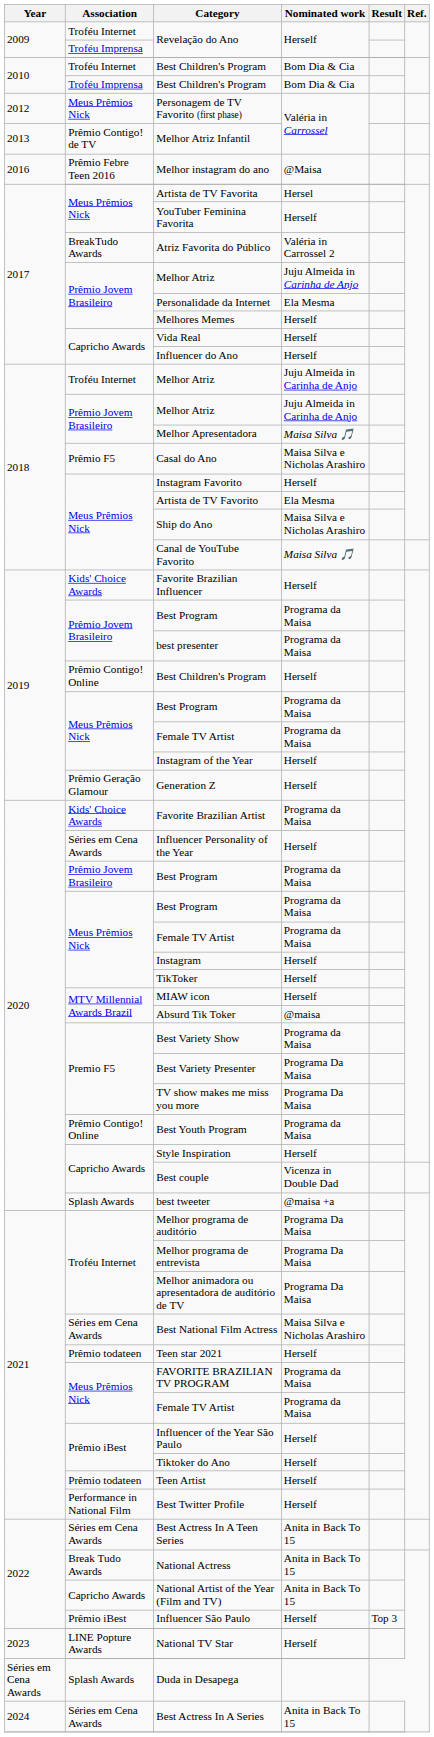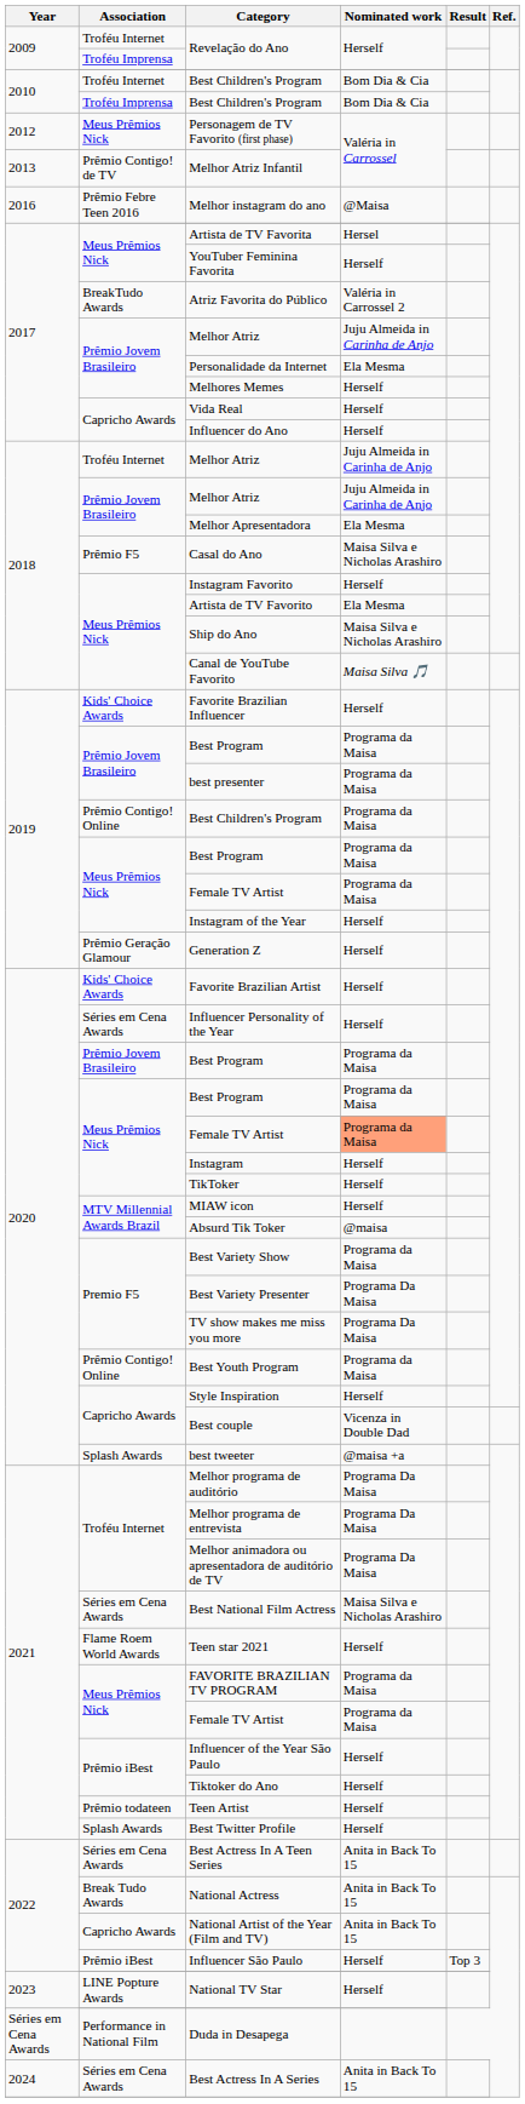 <table class="wikitable">
 <tr>
 <th>Year</th>
 <th>Association</th>
 <th>Category</th>
 <th>Nominated work</th>
 <th>Result</th>
 <th>Ref.</th>
 </tr>
 <tr>
 <td rowspan="2">2009</td>
 <td>Troféu Internet</td>
 <td rowspan="2">Revelação do Ano</td>
 <td rowspan="2">Herself</td>
 <td></td>
 <td rowspan="2"></td>
 </tr>
 <tr>
 <td><a href='#'>Troféu Imprensa</a></td>
 <td></td>
 </tr>
 <tr>
 <td rowspan="3">2010</td>
 </tr>
 <tr>
 <td>Troféu Internet</td>
 <td>Best Children's Program</td>
 <td>Bom Dia & Cia</td>
 <td></td>
 </tr>
 <tr>
 <td><a href='#'>Troféu Imprensa</a></td>
 <td>Best Children's Program</td>
 <td>Bom Dia & Cia</td>
 <td></td>
 </tr>
 <tr>
 <td>2012</td>
 <td><a href='#'>Meus Prêmios Nick</a></td>
 <td>Personagem de TV Favorito <small>(first phase)</small></td>
 <td rowspan="2">Valéria in <em><a href='#'>Carrossel</a></em></td>
 <td></td>
 <td></td>
 </tr>
 <tr>
 <td>2013</td>
 <td>Prêmio Contigo! de TV</td>
 <td>Melhor Atriz Infantil</td>
 <td></td>
 <td></td>
 </tr>
 <tr>
 <td>2016</td>
 <td>Prêmio Febre Teen 2016</td>
 <td>Melhor instagram do ano</td>
 <td>@Maisa</td>
 <td></td>
 <td></td>
 </tr>
 <tr>
 <td rowspan="9">2017</td>
 </tr>
 <tr>
 <td rowspan="2"><a href='#'>Meus Prêmios Nick</a></td>
 <td>Artista de TV Favorita</td>
 <td>Hersel</td>
 <td></td>
 </tr>
 <tr>
 <td>YouTuber Feminina Favorita</td>
 <td>Herself</td>
 <td></td>
 </tr>
 <tr>
 <td>BreakTudo Awards</td>
 <td>Atriz Favorita do Público</td>
 <td>Valéria in Carrossel 2</td>
 <td></td>
 </tr>
 <tr>
 <td rowspan="3"><a href='#'>Prêmio Jovem Brasileiro</a></td>
 <td>Melhor Atriz</td>
 <td>Juju Almeida in <em><a href='#'>Carinha de Anjo</a></em></td>
 <td></td>
 </tr>
 <tr>
 <td>Personalidade da Internet</td>
 <td>Ela Mesma</td>
 <td></td>
 </tr>
 <tr>
 <td>Melhores Memes</td>
 <td>Herself</td>
 <td></td>
 </tr>
 <tr>
 <td rowspan="2">Capricho Awards</td>
 <td>Vida Real</td>
 <td>Herself</td>
 <td></td>
 </tr>
 <tr>
 <td>Influencer do Ano</td>
 <td>Herself</td>
 <td></td>
 </tr>
 <tr>
 <td rowspan="8">2018</td>
 <td>Troféu Internet</td>
 <td>Melhor Atriz</td>
 <td>Juju Almeida in <a href='#'>Carinha de Anjo</a></td>
 <td></td>
 </tr>
 <tr>
 <td rowspan="2"><a href='#'>Prêmio Jovem Brasileiro</a></td>
 <td>Melhor Atriz</td>
 <td>Juju Almeida in <a href='#'>Carinha de Anjo</a></td>
 <td></td>
 </tr>
 <tr>
 <td>Melhor Apresentadora</td>
-<td><em>Maisa Silva 🎵</em></td>
+<td>Ela Mesma</td>
 <td></td>
 </tr>
 <tr>
 <td>Prêmio F5</td>
 <td>Casal do Ano</td>
 <td>Maisa Silva e Nicholas Arashiro</td>
 <td></td>
 </tr>
 <tr>
 <td rowspan="4"><a href='#'>Meus Prêmios Nick</a></td>
 <td>Instagram Favorito</td>
 <td>Herself</td>
 <td></td>
 </tr>
 <tr>
 <td>Artista de TV Favorito</td>
 <td>Ela Mesma</td>
 <td></td>
 </tr>
 <tr>
 <td>Ship do Ano</td>
 <td>Maisa Silva e Nicholas Arashiro</td>
 <td></td>
 </tr>
 <tr>
 <td>Canal de YouTube Favorito</td>
 <td><em>Maisa Silva 🎵</em></td>
 <td></td>
 <td></td>
 </tr>
 <tr>
 <td rowspan="8">2019</td>
 <td><a href='#'>Kids' Choice Awards</a></td>
 <td>Favorite Brazilian Influencer</td>
 <td>Herself</td>
 <td></td>
 </tr>
 <tr>
 <td rowspan="2"><a href='#'>Prêmio Jovem Brasileiro</a></td>
 <td>Best Program</td>
 <td>Programa da Maisa</td>
 <td></td>
 </tr>
 <tr>
 <td>best presenter</td>
 <td>Programa da Maisa</td>
 <td></td>
 </tr>
 <tr>
 <td>Prêmio Contigo! Online</td>
 <td>Best Children's Program</td>
-<td>Herself</td>
+<td>Programa da Maisa</td>
 <td></td>
 </tr>
 <tr>
 <td rowspan="3"><a href='#'>Meus Prêmios Nick</a></td>
 <td>Best Program</td>
 <td>Programa da Maisa</td>
 <td></td>
 </tr>
 <tr>
 <td>Female TV Artist</td>
 <td>Programa da Maisa</td>
 <td></td>
 </tr>
 <tr>
 <td>Instagram of the Year</td>
 <td>Herself</td>
 <td></td>
 </tr>
 <tr>
 <td>Prêmio Geração Glamour</td>
 <td>Generation Z</td>
 <td>Herself</td>
 <td></td>
 </tr>
 <tr>
 <td rowspan="16">2020</td>
 <td><a href='#'>Kids' Choice Awards</a></td>
 <td>Favorite Brazilian Artist</td>
-<td>Programa da Maisa</td>
+<td>Herself</td>
 <td></td>
 </tr>
 <tr>
 <td>Séries em Cena Awards</td>
 <td>Influencer Personality of the Year</td>
 <td>Herself</td>
 <td></td>
 </tr>
 <tr>
 <td><a href='#'>Prêmio Jovem Brasileiro</a></td>
 <td>Best Program</td>
 <td>Programa da Maisa</td>
 <td></td>
 </tr>
 <tr>
 <td rowspan="4"><a href='#'>Meus Prêmios Nick</a></td>
 <td>Best Program</td>
 <td>Programa da Maisa</td>
 <td></td>
 </tr>
 <tr>
 <td>Female TV Artist</td>
-<td>Programa da Maisa</td>
+<td style="background: lightsalmon;">Programa da Maisa</td>
 <td></td>
 </tr>
 <tr>
 <td>Instagram</td>
 <td>Herself</td>
 <td></td>
 </tr>
 <tr>
 <td>TikToker</td>
 <td>Herself</td>
 <td></td>
 </tr>
 <tr>
 <td rowspan="2"><a href='#'>MTV Millennial Awards Brazil</a></td>
 <td>MIAW icon</td>
 <td>Herself</td>
 <td></td>
 </tr>
 <tr>
 <td>Absurd Tik Toker</td>
 <td>@maisa</td>
 <td></td>
 </tr>
 <tr>
 <td rowspan="3">Premio F5</td>
 <td>Best Variety Show</td>
 <td>Programa da Maisa</td>
 <td></td>
 </tr>
 <tr>
 <td>Best Variety Presenter</td>
 <td>Programa Da Maisa</td>
 <td></td>
 </tr>
 <tr>
 <td>TV show makes me miss you more</td>
 <td>Programa Da Maisa</td>
 <td></td>
 </tr>
 <tr>
 <td>Prêmio Contigo! Online</td>
 <td>Best Youth Program</td>
 <td>Programa da Maisa</td>
 <td></td>
 </tr>
 <tr>
 <td rowspan="2">Capricho Awards</td>
 <td>Style Inspiration</td>
 <td>Herself</td>
 <td></td>
 </tr>
 <tr>
 <td>Best couple</td>
 <td>Vicenza in Double Dad</td>
 <td></td>
 <td></td>
 </tr>
 <tr>
 <td>Splash Awards</td>
 <td>best tweeter</td>
 <td>@maisa +a</td>
 <td></td>
 </tr>
 <tr>
 <td rowspan="11">2021</td>
 <td rowspan="3">Troféu Internet</td>
 <td>Melhor programa de auditório</td>
 <td>Programa Da Maisa</td>
 <td></td>
 </tr>
 <tr>
 <td>Melhor programa de entrevista</td>
 <td>Programa Da Maisa</td>
 <td></td>
 </tr>
 <tr>
 <td>Melhor animadora ou apresentadora de auditório de TV</td>
 <td>Programa Da Maisa</td>
 <td></td>
 </tr>
 <tr>
 <td>Séries em Cena Awards</td>
 <td>Best National Film Actress</td>
 <td>Maisa Silva e Nicholas Arashiro</td>
 <td></td>
 </tr>
 <tr>
-<td>Prêmio todateen</td>
+<td>Flame Roem World Awards</td>
 <td>Teen star 2021</td>
 <td>Herself</td>
 <td></td>
 </tr>
 <tr>
 <td rowspan="2"><a href='#'>Meus Prêmios Nick</a></td>
 <td>FAVORITE BRAZILIAN TV PROGRAM</td>
 <td>Programa da Maisa</td>
 <td></td>
 </tr>
 <tr>
 <td>Female TV Artist</td>
 <td>Programa da Maisa</td>
 <td></td>
 </tr>
 <tr>
 <td rowspan="2">Prêmio iBest</td>
 <td>Influencer of the Year São Paulo</td>
 <td>Herself</td>
 <td></td>
 </tr>
 <tr>
 <td>Tiktoker do Ano</td>
 <td>Herself</td>
 <td></td>
 </tr>
 <tr>
 <td>Prêmio todateen</td>
 <td>Teen Artist</td>
 <td>Herself</td>
 <td></td>
 </tr>
 <tr>
-<td>Performance in National Film</td>
+<td>Splash Awards</td>
 <td>Best Twitter Profile</td>
 <td>Herself</td>
 <td></td>
 </tr>
 <tr>
 <td rowspan="4">2022</td>
 <td>Séries em Cena Awards</td>
 <td>Best Actress In A Teen Series</td>
 <td>Anita in Back To 15</td>
 <td></td>
 <td></td>
 </tr>
 <tr>
 <td>Break Tudo Awards</td>
 <td>National Actress</td>
 <td>Anita in Back To 15</td>
 <td></td>
 </tr>
 <tr>
 <td>Capricho Awards</td>
 <td>National Artist of the Year (Film and TV)</td>
 <td>Anita in Back To 15</td>
 <td></td>
 </tr>
 <tr>
 <td>Prêmio iBest</td>
 <td>Influencer São Paulo</td>
 <td>Herself</td>
 <td> Top 3</td>
 </tr>
 <tr>
 <td rowspan="3">2023</td>
 </tr>
 <tr>
 <td>LINE Popture Awards</td>
 <td>National TV Star</td>
 <td>Herself</td>
 <td></td>
 </tr>
 <tr>
 </tr>
 <tr>
 <td>Séries em Cena Awards</td>
-<td>Splash Awards</td>
+<td>Performance in National Film</td>
 <td>Duda in Desapega</td>
 <td></td>
 </tr>
 <tr>
 <td rowspan="1">2024</td>
 <td>Séries em Cena Awards</td>
 <td>Best Actress In A Series</td>
 <td>Anita in Back To 15</td>
 <td></td>
 </tr>
 <tr>
 </tr>
 </table>
